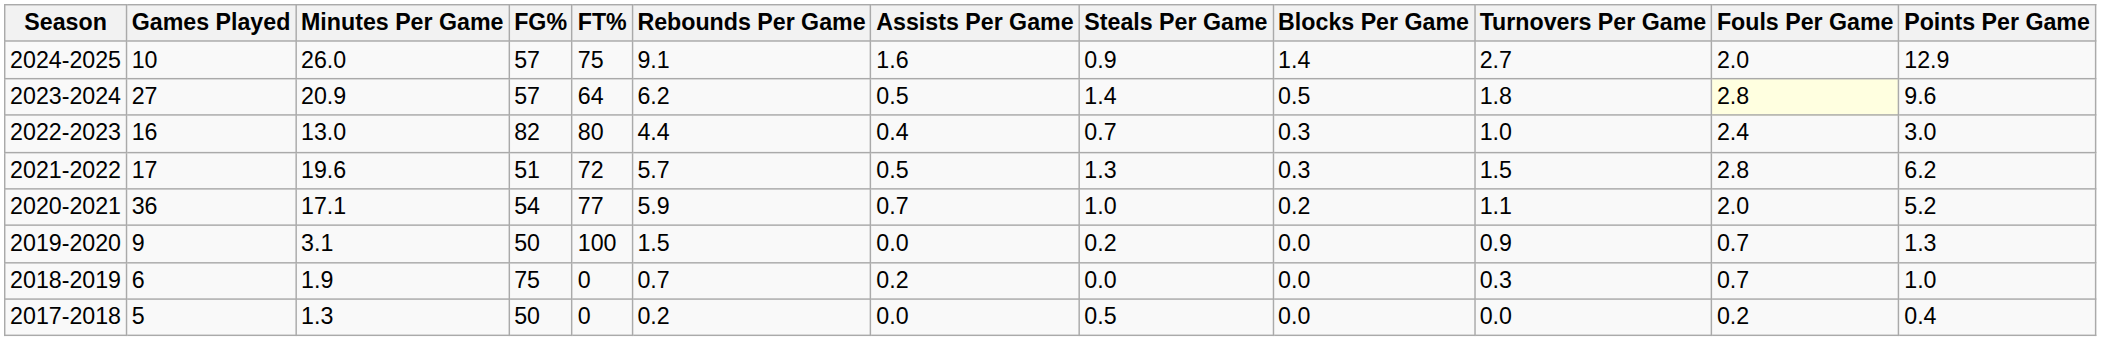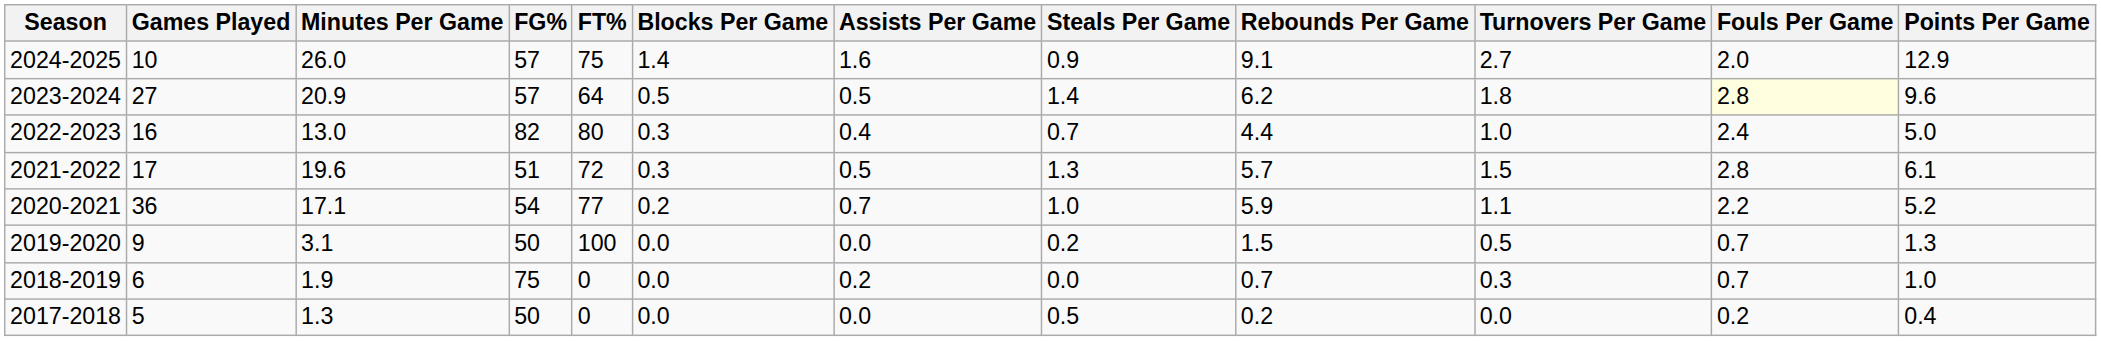 <table class="wikitable sortable">
 <tr>
 <th>Season</th>
 <th>Games Played</th>
 <th>Minutes Per Game</th>
 <th>FG%</th>
 <th>FT%</th>
-<th>Rebounds Per Game</th>
+<th>Blocks Per Game</th>
 <th>Assists Per Game</th>
 <th>Steals Per Game</th>
-<th>Blocks Per Game</th>
+<th>Rebounds Per Game</th>
 <th>Turnovers Per Game</th>
 <th>Fouls Per Game</th>
 <th>Points Per Game</th>
 </tr>
 <tr>
 <td>2024-2025</td>
 <td>10</td>
 <td>26.0</td>
 <td>57</td>
 <td>75</td>
-<td>9.1</td>
+<td>1.4</td>
 <td>1.6</td>
 <td>0.9</td>
-<td>1.4</td>
+<td>9.1</td>
 <td>2.7</td>
 <td>2.0</td>
 <td>12.9</td>
 </tr>
 <tr>
 <td>2023-2024</td>
 <td>27</td>
 <td>20.9</td>
 <td>57</td>
 <td>64</td>
-<td>6.2</td>
+<td>0.5</td>
 <td>0.5</td>
 <td>1.4</td>
-<td>0.5</td>
+<td>6.2</td>
 <td>1.8</td>
 <td style="background: lightyellow;">2.8</td>
 <td>9.6</td>
 </tr>
 <tr>
 <td>2022-2023</td>
 <td>16</td>
 <td>13.0</td>
 <td>82</td>
 <td>80</td>
-<td>4.4</td>
+<td>0.3</td>
 <td>0.4</td>
 <td>0.7</td>
-<td>0.3</td>
+<td>4.4</td>
 <td>1.0</td>
 <td>2.4</td>
-<td>3.0</td>
+<td>5.0</td>
 </tr>
 <tr>
 <td>2021-2022</td>
 <td>17</td>
 <td>19.6</td>
 <td>51</td>
 <td>72</td>
-<td>5.7</td>
+<td>0.3</td>
 <td>0.5</td>
 <td>1.3</td>
-<td>0.3</td>
+<td>5.7</td>
 <td>1.5</td>
 <td>2.8</td>
-<td>6.2</td>
+<td>6.1</td>
 </tr>
 <tr>
 <td>2020-2021</td>
 <td>36</td>
 <td>17.1</td>
 <td>54</td>
 <td>77</td>
-<td>5.9</td>
+<td>0.2</td>
 <td>0.7</td>
 <td>1.0</td>
-<td>0.2</td>
+<td>5.9</td>
 <td>1.1</td>
-<td>2.0</td>
+<td>2.2</td>
 <td>5.2</td>
 </tr>
 <tr>
 <td>2019-2020</td>
 <td>9</td>
 <td>3.1</td>
 <td>50</td>
 <td>100</td>
-<td>1.5</td>
+<td>0.0</td>
 <td>0.0</td>
 <td>0.2</td>
-<td>0.0</td>
-<td>0.9</td>
+<td>1.5</td>
+<td>0.5</td>
 <td>0.7</td>
 <td>1.3</td>
 </tr>
 <tr>
 <td>2018-2019</td>
 <td>6</td>
 <td>1.9</td>
 <td>75</td>
 <td>0</td>
-<td>0.7</td>
+<td>0.0</td>
 <td>0.2</td>
 <td>0.0</td>
-<td>0.0</td>
+<td>0.7</td>
 <td>0.3</td>
 <td>0.7</td>
 <td>1.0</td>
 </tr>
 <tr>
 <td>2017-2018</td>
 <td>5</td>
 <td>1.3</td>
 <td>50</td>
 <td>0</td>
-<td>0.2</td>
+<td>0.0</td>
 <td>0.0</td>
 <td>0.5</td>
-<td>0.0</td>
+<td>0.2</td>
 <td>0.0</td>
 <td>0.2</td>
 <td>0.4</td>
 </tr>
 </table>
